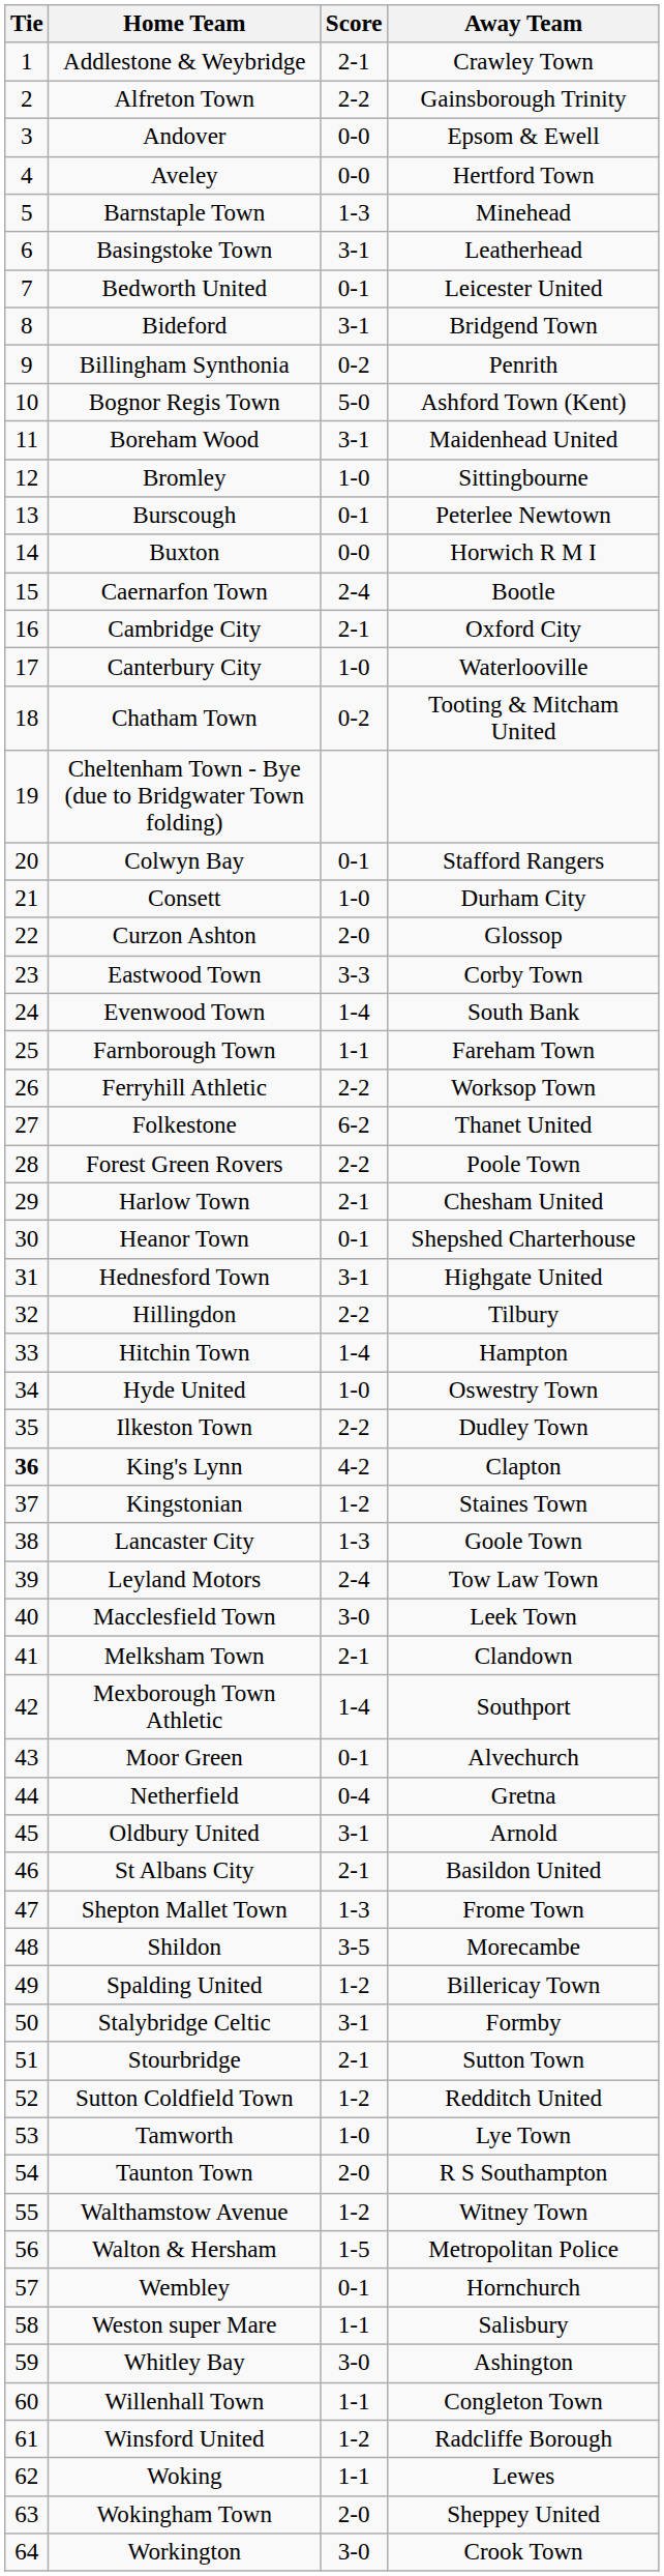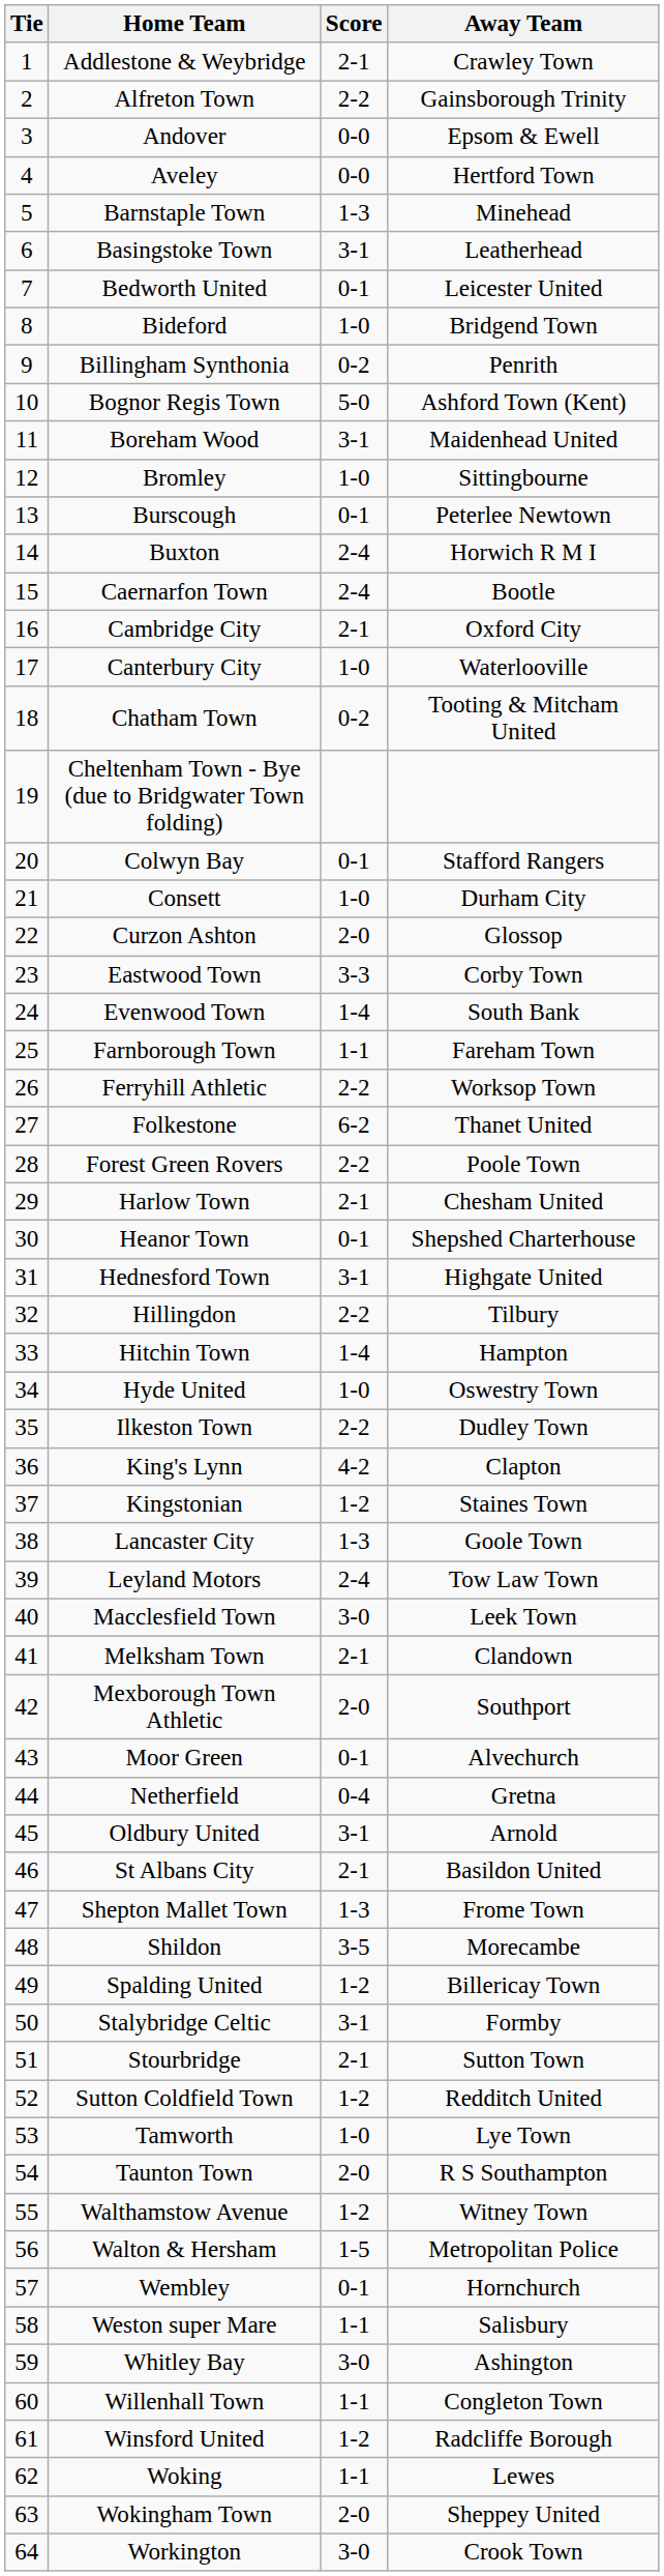 <table class="wikitable" style="text-align:center;">
 <tr>
 <th width=20>Tie</th>
 <th width=175>Home Team</th>
 <th width=20>Score</th>
 <th width=175>Away Team</th>
 </tr>
 <tr>
 <td>1</td>
 <td>Addlestone & Weybridge</td>
 <td>2-1</td>
 <td>Crawley Town</td>
 </tr>
 <tr>
 <td>2</td>
 <td>Alfreton Town</td>
 <td>2-2</td>
 <td>Gainsborough Trinity</td>
 </tr>
 <tr>
 <td>3</td>
 <td>Andover</td>
 <td>0-0</td>
 <td>Epsom & Ewell</td>
 </tr>
 <tr>
 <td>4</td>
 <td>Aveley</td>
 <td>0-0</td>
 <td>Hertford Town</td>
 </tr>
 <tr>
 <td>5</td>
 <td>Barnstaple Town</td>
 <td>1-3</td>
 <td>Minehead</td>
 </tr>
 <tr>
 <td>6</td>
 <td>Basingstoke Town</td>
 <td>3-1</td>
 <td>Leatherhead</td>
 </tr>
 <tr>
 <td>7</td>
 <td>Bedworth United</td>
 <td>0-1</td>
 <td>Leicester United</td>
 </tr>
 <tr>
 <td>8</td>
 <td>Bideford</td>
-<td>3-1</td>
+<td>1-0</td>
 <td>Bridgend Town</td>
 </tr>
 <tr>
 <td>9</td>
 <td>Billingham Synthonia</td>
 <td>0-2</td>
 <td>Penrith</td>
 </tr>
 <tr>
 <td>10</td>
 <td>Bognor Regis Town</td>
 <td>5-0</td>
 <td>Ashford Town (Kent)</td>
 </tr>
 <tr>
 <td>11</td>
 <td>Boreham Wood</td>
 <td>3-1</td>
 <td>Maidenhead United</td>
 </tr>
 <tr>
 <td>12</td>
 <td>Bromley</td>
 <td>1-0</td>
 <td>Sittingbourne</td>
 </tr>
 <tr>
 <td>13</td>
 <td>Burscough</td>
 <td>0-1</td>
 <td>Peterlee Newtown</td>
 </tr>
 <tr>
 <td>14</td>
 <td>Buxton</td>
-<td>0-0</td>
+<td>2-4</td>
 <td>Horwich R M I</td>
 </tr>
 <tr>
 <td>15</td>
 <td>Caernarfon Town</td>
 <td>2-4</td>
 <td>Bootle</td>
 </tr>
 <tr>
 <td>16</td>
 <td>Cambridge City</td>
 <td>2-1</td>
 <td>Oxford City</td>
 </tr>
 <tr>
 <td>17</td>
 <td>Canterbury City</td>
 <td>1-0</td>
 <td>Waterlooville</td>
 </tr>
 <tr>
 <td>18</td>
 <td>Chatham Town</td>
 <td>0-2</td>
 <td>Tooting & Mitcham United</td>
 </tr>
 <tr>
 <td>19</td>
 <td>Cheltenham Town - Bye (due to Bridgwater Town folding)</td>
 <td></td>
 <td></td>
 </tr>
 <tr>
 <td>20</td>
 <td>Colwyn Bay</td>
 <td>0-1</td>
 <td>Stafford Rangers</td>
 </tr>
 <tr>
 <td>21</td>
 <td>Consett</td>
 <td>1-0</td>
 <td>Durham City</td>
 </tr>
 <tr>
 <td>22</td>
 <td>Curzon Ashton</td>
 <td>2-0</td>
 <td>Glossop</td>
 </tr>
 <tr>
 <td>23</td>
 <td>Eastwood Town</td>
 <td>3-3</td>
 <td>Corby Town</td>
 </tr>
 <tr>
 <td>24</td>
 <td>Evenwood Town</td>
 <td>1-4</td>
 <td>South Bank</td>
 </tr>
 <tr>
 <td>25</td>
 <td>Farnborough Town</td>
 <td>1-1</td>
 <td>Fareham Town</td>
 </tr>
 <tr>
 <td>26</td>
 <td>Ferryhill Athletic</td>
 <td>2-2</td>
 <td>Worksop Town</td>
 </tr>
 <tr>
 <td>27</td>
 <td>Folkestone</td>
 <td>6-2</td>
 <td>Thanet United</td>
 </tr>
 <tr>
 <td>28</td>
 <td>Forest Green Rovers</td>
 <td>2-2</td>
 <td>Poole Town</td>
 </tr>
 <tr>
 <td>29</td>
 <td>Harlow Town</td>
 <td>2-1</td>
 <td>Chesham United</td>
 </tr>
 <tr>
 <td>30</td>
 <td>Heanor Town</td>
 <td>0-1</td>
 <td>Shepshed Charterhouse</td>
 </tr>
 <tr>
 <td>31</td>
 <td>Hednesford Town</td>
 <td>3-1</td>
 <td>Highgate United</td>
 </tr>
 <tr>
 <td>32</td>
 <td>Hillingdon</td>
 <td>2-2</td>
 <td>Tilbury</td>
 </tr>
 <tr>
 <td>33</td>
 <td>Hitchin Town</td>
 <td>1-4</td>
 <td>Hampton</td>
 </tr>
 <tr>
 <td>34</td>
 <td>Hyde United</td>
 <td>1-0</td>
 <td>Oswestry Town</td>
 </tr>
 <tr>
 <td>35</td>
 <td>Ilkeston Town</td>
 <td>2-2</td>
 <td>Dudley Town</td>
 </tr>
 <tr>
-<td><strong>36</strong></td>
+<td>36</td>
 <td>King's Lynn</td>
 <td>4-2</td>
 <td>Clapton</td>
 </tr>
 <tr>
 <td>37</td>
 <td>Kingstonian</td>
 <td>1-2</td>
 <td>Staines Town</td>
 </tr>
 <tr>
 <td>38</td>
 <td>Lancaster City</td>
 <td>1-3</td>
 <td>Goole Town</td>
 </tr>
 <tr>
 <td>39</td>
 <td>Leyland Motors</td>
 <td>2-4</td>
 <td>Tow Law Town</td>
 </tr>
 <tr>
 <td>40</td>
 <td>Macclesfield Town</td>
 <td>3-0</td>
 <td>Leek Town</td>
 </tr>
 <tr>
 <td>41</td>
 <td>Melksham Town</td>
 <td>2-1</td>
 <td>Clandown</td>
 </tr>
 <tr>
 <td>42</td>
 <td>Mexborough Town Athletic</td>
-<td>1-4</td>
+<td>2-0</td>
 <td>Southport</td>
 </tr>
 <tr>
 <td>43</td>
 <td>Moor Green</td>
 <td>0-1</td>
 <td>Alvechurch</td>
 </tr>
 <tr>
 <td>44</td>
 <td>Netherfield</td>
 <td>0-4</td>
 <td>Gretna</td>
 </tr>
 <tr>
 <td>45</td>
 <td>Oldbury United</td>
 <td>3-1</td>
 <td>Arnold</td>
 </tr>
 <tr>
 <td>46</td>
 <td>St Albans City</td>
 <td>2-1</td>
 <td>Basildon United</td>
 </tr>
 <tr>
 <td>47</td>
 <td>Shepton Mallet Town</td>
 <td>1-3</td>
 <td>Frome Town</td>
 </tr>
 <tr>
 <td>48</td>
 <td>Shildon</td>
 <td>3-5</td>
 <td>Morecambe</td>
 </tr>
 <tr>
 <td>49</td>
 <td>Spalding United</td>
 <td>1-2</td>
 <td>Billericay Town</td>
 </tr>
 <tr>
 <td>50</td>
 <td>Stalybridge Celtic</td>
 <td>3-1</td>
 <td>Formby</td>
 </tr>
 <tr>
 <td>51</td>
 <td>Stourbridge</td>
 <td>2-1</td>
 <td>Sutton Town</td>
 </tr>
 <tr>
 <td>52</td>
 <td>Sutton Coldfield Town</td>
 <td>1-2</td>
 <td>Redditch United</td>
 </tr>
 <tr>
 <td>53</td>
 <td>Tamworth</td>
 <td>1-0</td>
 <td>Lye Town</td>
 </tr>
 <tr>
 <td>54</td>
 <td>Taunton Town</td>
 <td>2-0</td>
 <td>R S Southampton</td>
 </tr>
 <tr>
 <td>55</td>
 <td>Walthamstow Avenue</td>
 <td>1-2</td>
 <td>Witney Town</td>
 </tr>
 <tr>
 <td>56</td>
 <td>Walton & Hersham</td>
 <td>1-5</td>
 <td>Metropolitan Police</td>
 </tr>
 <tr>
 <td>57</td>
 <td>Wembley</td>
 <td>0-1</td>
 <td>Hornchurch</td>
 </tr>
 <tr>
 <td>58</td>
 <td>Weston super Mare</td>
 <td>1-1</td>
 <td>Salisbury</td>
 </tr>
 <tr>
 <td>59</td>
 <td>Whitley Bay</td>
 <td>3-0</td>
 <td>Ashington</td>
 </tr>
 <tr>
 <td>60</td>
 <td>Willenhall Town</td>
 <td>1-1</td>
 <td>Congleton Town</td>
 </tr>
 <tr>
 <td>61</td>
 <td>Winsford United</td>
 <td>1-2</td>
 <td>Radcliffe Borough</td>
 </tr>
 <tr>
 <td>62</td>
 <td>Woking</td>
 <td>1-1</td>
 <td>Lewes</td>
 </tr>
 <tr>
 <td>63</td>
 <td>Wokingham Town</td>
 <td>2-0</td>
 <td>Sheppey United</td>
 </tr>
 <tr>
 <td>64</td>
 <td>Workington</td>
 <td>3-0</td>
 <td>Crook Town</td>
 </tr>
 </table>
